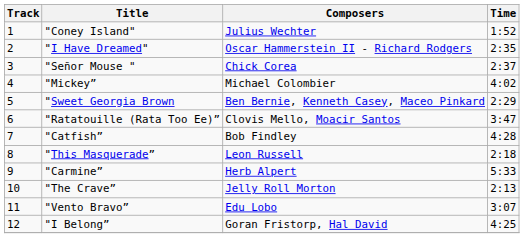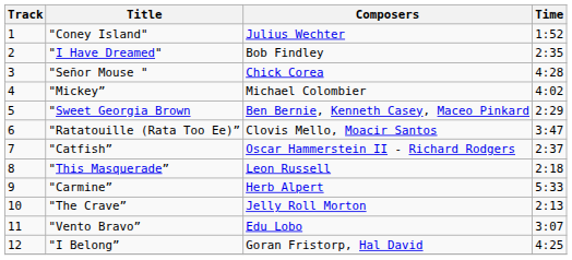 <table class="wikitable">
 <tr>
 <th>Track</th>
 <th>Title</th>
 <th>Composers</th>
 <th>Time</th>
 </tr>
 <tr>
 <td>1</td>
 <td>"Coney Island"</td>
 <td><a href='#'>Julius Wechter</a></td>
 <td>1:52</td>
 </tr>
 <tr>
 <td>2</td>
 <td>"<a href='#'>I Have Dreamed</a>"</td>
-<td><a href='#'>Oscar Hammerstein II</a> - <a href='#'>Richard Rodgers</a></td>
+<td>Bob Findley</td>
 <td>2:35</td>
 </tr>
 <tr>
 <td>3</td>
 <td>"Señor Mouse "</td>
 <td><a href='#'>Chick Corea</a></td>
-<td>2:37</td>
+<td>4:28</td>
 </tr>
 <tr>
 <td>4</td>
 <td>"Mickey”</td>
 <td>Michael Colombier</td>
 <td>4:02</td>
 </tr>
 <tr>
 <td>5</td>
 <td>"<a href='#'>Sweet Georgia Brown</a></td>
 <td><a href='#'>Ben Bernie</a>, <a href='#'>Kenneth Casey</a>, <a href='#'>Maceo Pinkard</a></td>
 <td>2:29</td>
 </tr>
 <tr>
 <td>6</td>
 <td>"Ratatouille (Rata Too Ee)”</td>
 <td>Clovis Mello, <a href='#'>Moacir Santos</a></td>
 <td>3:47</td>
 </tr>
 <tr>
 <td>7</td>
 <td>"Catfish”</td>
-<td>Bob Findley</td>
-<td>4:28</td>
+<td><a href='#'>Oscar Hammerstein II</a> - <a href='#'>Richard Rodgers</a></td>
+<td>2:37</td>
 </tr>
 <tr>
 <td>8</td>
 <td>"<a href='#'>This Masquerade</a>”</td>
 <td><a href='#'>Leon Russell</a></td>
 <td>2:18</td>
 </tr>
 <tr>
 <td>9</td>
 <td>"Carmine”</td>
 <td><a href='#'>Herb Alpert</a></td>
 <td>5:33</td>
 </tr>
 <tr>
 <td>10</td>
 <td>"The Crave”</td>
 <td><a href='#'>Jelly Roll Morton</a></td>
 <td>2:13</td>
 </tr>
 <tr>
 <td>11</td>
 <td>"Vento Bravo”</td>
 <td><a href='#'>Edu Lobo</a></td>
 <td>3:07</td>
 </tr>
 <tr>
 <td>12</td>
 <td>"I Belong”</td>
 <td>Goran Fristorp, <a href='#'>Hal David</a></td>
 <td>4:25</td>
 </tr>
 <tr>
 </tr>
 </table>
